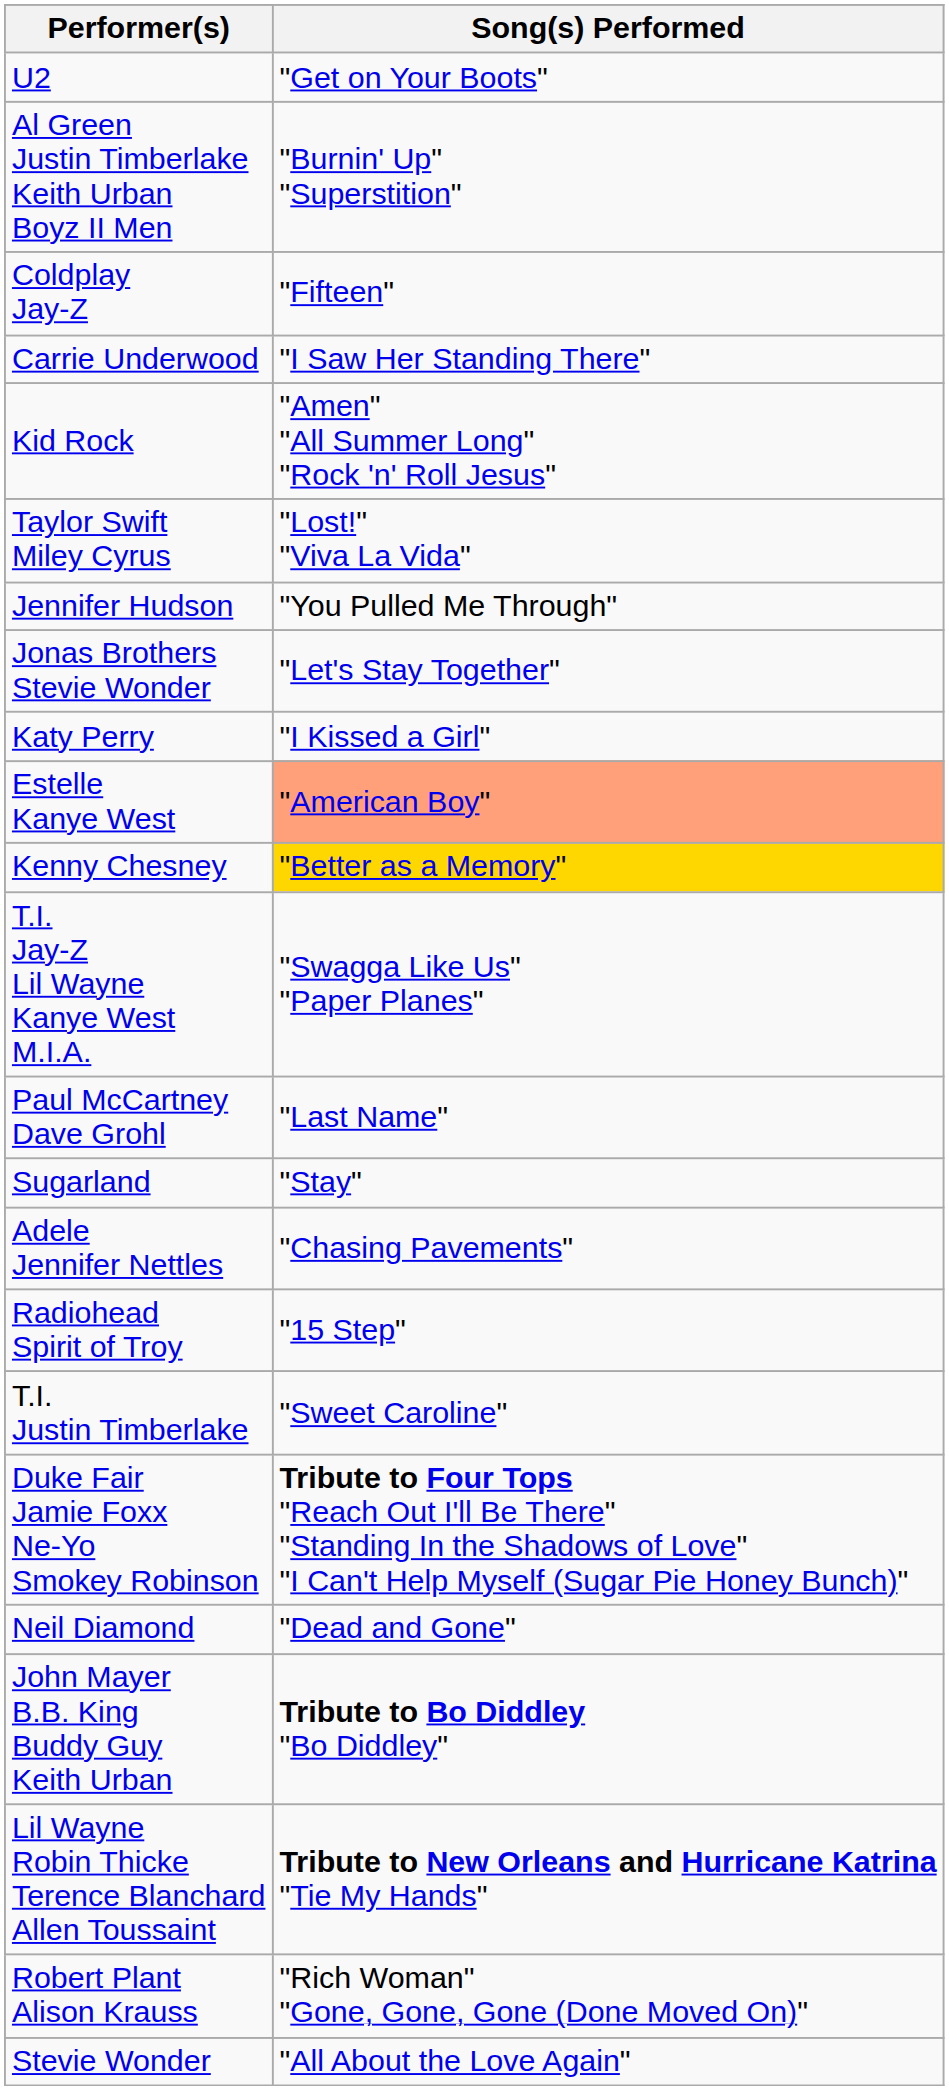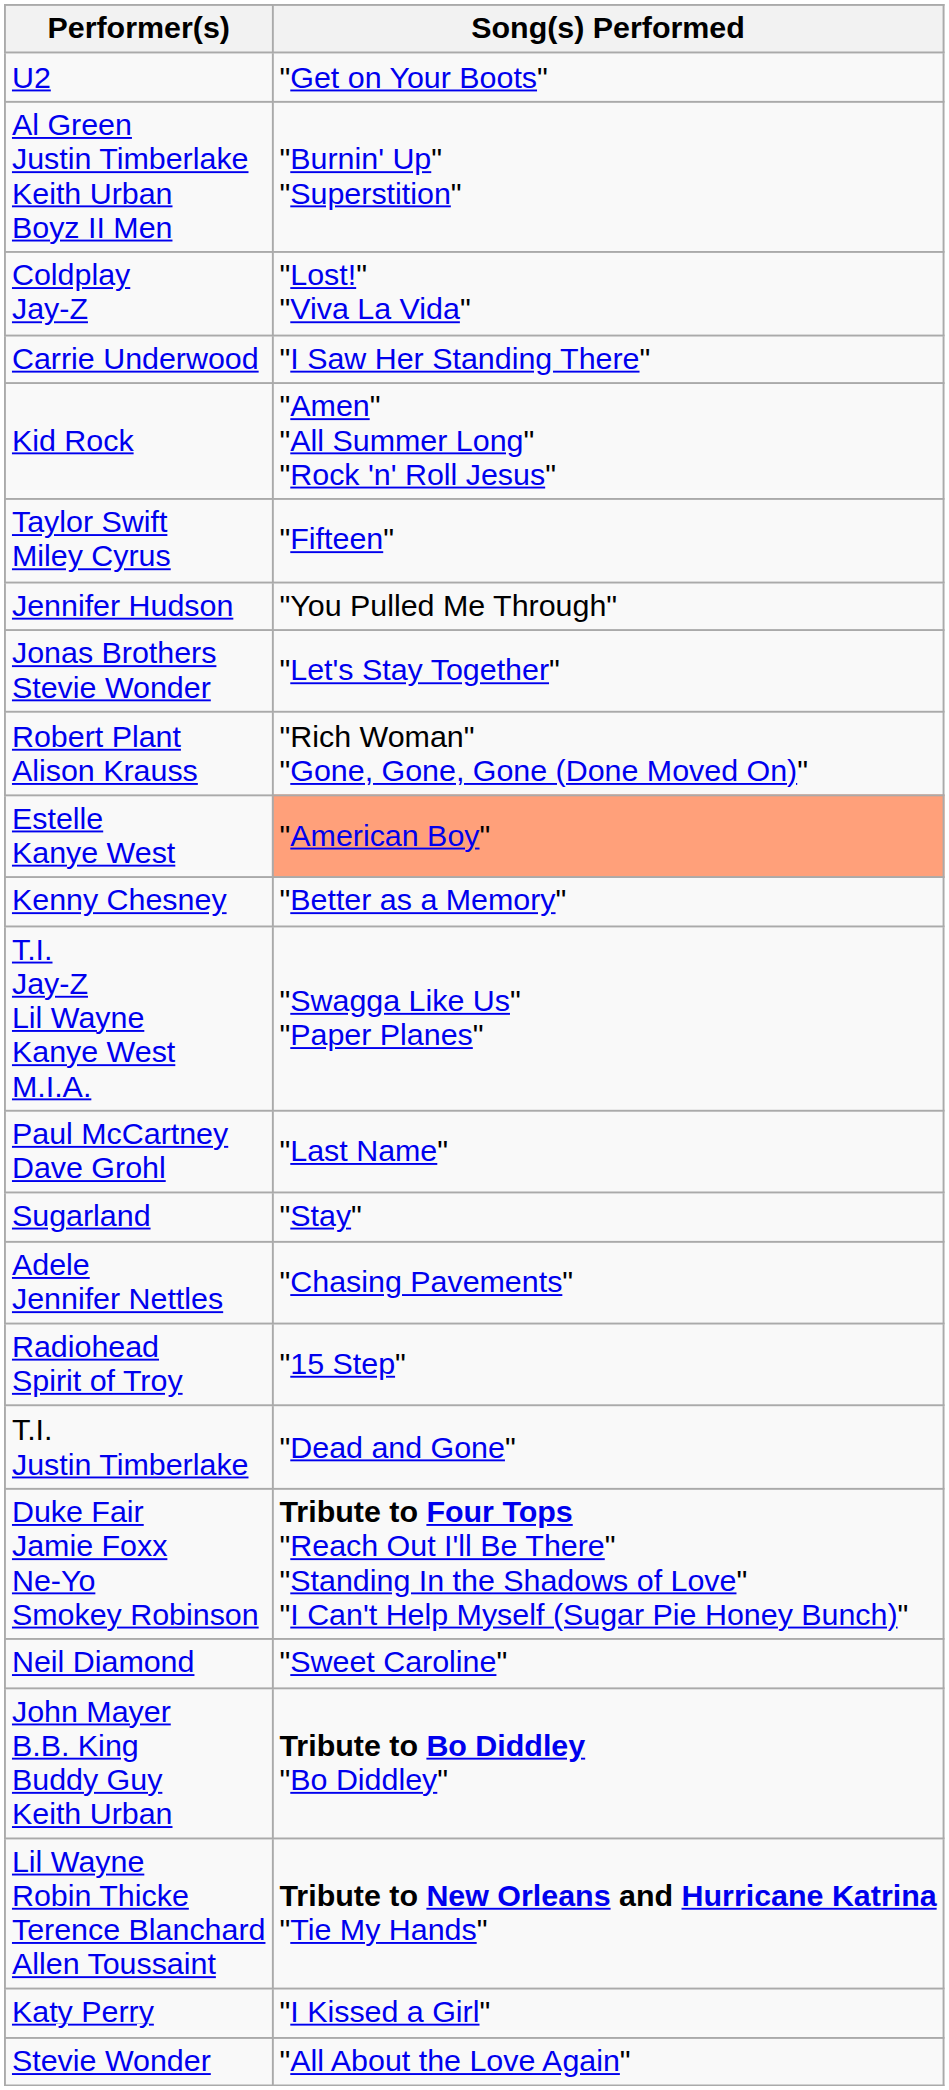 <table class="wikitable">
 <tr>
 <th>Performer(s)</th>
 <th>Song(s) Performed</th>
 </tr>
 <tr>
 <td><a href='#'>U2</a></td>
 <td>"<a href='#'>Get on Your Boots</a>"</td>
 </tr>
 <tr>
 <td><a href='#'>Al Green</a><br><a href='#'>Justin Timberlake</a><br><a href='#'>Keith Urban</a><br><a href='#'>Boyz II Men</a></td>
 <td>"<a href='#'>Burnin' Up</a>"<br>"<a href='#'>Superstition</a>"</td>
 </tr>
 <tr>
 <td><a href='#'>Coldplay</a><br><a href='#'>Jay-Z</a></td>
-<td>"<a href='#'>Fifteen</a>"</td>
+<td>"<a href='#'>Lost!</a>" <br>"<a href='#'>Viva La Vida</a>"</td>
 </tr>
 <tr>
 <td><a href='#'>Carrie Underwood</a></td>
 <td>"<a href='#'>I Saw Her Standing There</a>"</td>
 </tr>
 <tr>
 <td><a href='#'>Kid Rock</a></td>
 <td>"<a href='#'>Amen</a>"<br>"<a href='#'>All Summer Long</a>"<br>"<a href='#'>Rock 'n' Roll Jesus</a>"</td>
 </tr>
 <tr>
 <td><a href='#'>Taylor Swift</a><br><a href='#'>Miley Cyrus</a></td>
-<td>"<a href='#'>Lost!</a>" <br>"<a href='#'>Viva La Vida</a>"</td>
+<td>"<a href='#'>Fifteen</a>"</td>
 </tr>
 <tr>
 <td><a href='#'>Jennifer Hudson</a></td>
 <td>"You Pulled Me Through"</td>
 </tr>
 <tr>
 <td><a href='#'>Jonas Brothers</a><br><a href='#'>Stevie Wonder</a></td>
 <td>"<a href='#'>Let's Stay Together</a>"</td>
 </tr>
 <tr>
-<td><a href='#'>Katy Perry</a></td>
-<td>"<a href='#'>I Kissed a Girl</a>"</td>
+<td><a href='#'>Robert Plant</a><br><a href='#'>Alison Krauss</a></td>
+<td>"Rich Woman"<br>"<a href='#'>Gone, Gone, Gone (Done Moved On)</a>"</td>
 </tr>
 <tr>
 <td><a href='#'>Estelle</a><br><a href='#'>Kanye West</a></td>
 <td style="background: lightsalmon;">"<a href='#'>American Boy</a>"</td>
 </tr>
 <tr>
 <td><a href='#'>Kenny Chesney</a></td>
-<td style="background: gold;">"<a href='#'>Better as a Memory</a>"</td>
+<td>"<a href='#'>Better as a Memory</a>"</td>
 </tr>
 <tr>
 <td><a href='#'>T.I.</a><br><a href='#'>Jay-Z</a><br><a href='#'>Lil Wayne</a><br><a href='#'>Kanye West</a><br><a href='#'>M.I.A.</a></td>
 <td>"<a href='#'>Swagga Like Us</a>"<br>"<a href='#'>Paper Planes</a>"</td>
 </tr>
 <tr>
 <td><a href='#'>Paul McCartney</a><br><a href='#'>Dave Grohl</a></td>
 <td>"<a href='#'>Last Name</a>"</td>
 </tr>
 <tr>
 <td><a href='#'>Sugarland</a></td>
 <td>"<a href='#'>Stay</a>"</td>
 </tr>
 <tr>
 <td><a href='#'>Adele</a><br><a href='#'>Jennifer Nettles</a></td>
 <td>"<a href='#'>Chasing Pavements</a>"</td>
 </tr>
 <tr>
 <td><a href='#'>Radiohead</a><br><a href='#'>Spirit of Troy</a></td>
 <td>"<a href='#'>15 Step</a>"</td>
 </tr>
 <tr>
 <td>T.I.<br><a href='#'>Justin Timberlake</a></td>
-<td>"<a href='#'>Sweet Caroline</a>"</td>
+<td>"<a href='#'>Dead and Gone</a>"</td>
 </tr>
 <tr>
 <td><a href='#'>Duke Fair</a><br><a href='#'>Jamie Foxx</a><br><a href='#'>Ne-Yo</a><br><a href='#'>Smokey Robinson</a></td>
 <td><strong>Tribute to <a href='#'>Four Tops</a></strong><br>"<a href='#'>Reach Out I'll Be There</a>"<br>"<a href='#'>Standing In the Shadows of Love</a>"<br>"<a href='#'>I Can't Help Myself (Sugar Pie Honey Bunch)</a>"</td>
 </tr>
 <tr>
 <td><a href='#'>Neil Diamond</a></td>
-<td>"<a href='#'>Dead and Gone</a>"</td>
+<td>"<a href='#'>Sweet Caroline</a>"</td>
 </tr>
 <tr>
 <td><a href='#'>John Mayer</a><br><a href='#'>B.B. King</a><br><a href='#'>Buddy Guy</a><br><a href='#'>Keith Urban</a></td>
 <td><strong>Tribute to <a href='#'>Bo Diddley</a></strong><br>"<a href='#'>Bo Diddley</a>"</td>
 </tr>
 <tr>
 <td><a href='#'>Lil Wayne</a><br><a href='#'>Robin Thicke</a><br><a href='#'>Terence Blanchard</a><br><a href='#'>Allen Toussaint</a></td>
 <td><strong>Tribute to <a href='#'>New Orleans</a> and <a href='#'>Hurricane Katrina</a></strong><br>"<a href='#'>Tie My Hands</a>"</td>
 </tr>
 <tr>
-<td><a href='#'>Robert Plant</a><br><a href='#'>Alison Krauss</a></td>
-<td>"Rich Woman"<br>"<a href='#'>Gone, Gone, Gone (Done Moved On)</a>"</td>
+<td><a href='#'>Katy Perry</a></td>
+<td>"<a href='#'>I Kissed a Girl</a>"</td>
 </tr>
 <tr>
 <td><a href='#'>Stevie Wonder</a></td>
 <td>"<a href='#'>All About the Love Again</a>"</td>
 </tr>
 </table>
